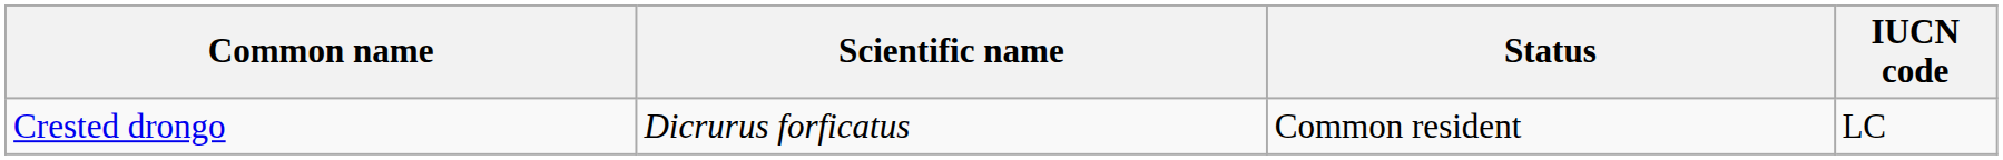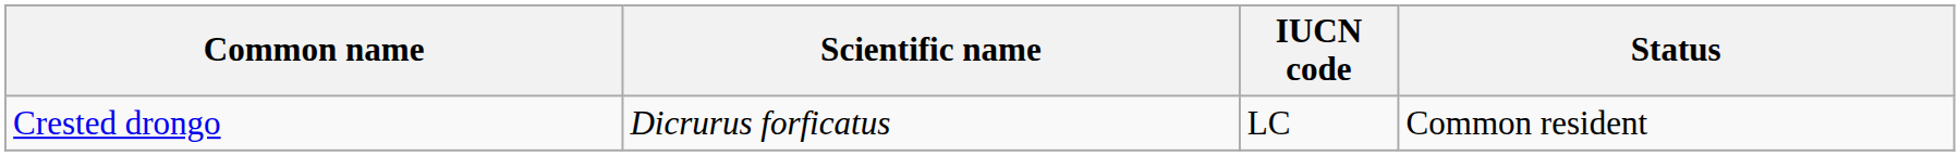 <table width=73% class="wikitable sortable">
 <tr>
 <th width=20%>Common name</th>
 <th width=20%>Scientific name</th>
+<th width=5%>IUCN code</th>
 <th width=18%>Status</th>
-<th width=5%>IUCN code</th>
 </tr>
 <tr>
 <td><a href='#'>Crested drongo</a></td>
 <td><em>Dicrurus forficatus</em></td>
+<td>LC</td>
 <td>Common resident</td>
-<td>LC</td>
 </tr>
 </table>
